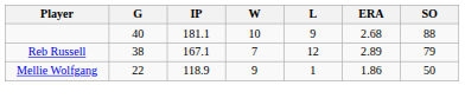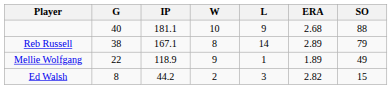 <table class="wikitable sortable">
 <tr>
 <th bgcolor="#DDDDFF" width="16%">Player</th>
 <th bgcolor="#DDDDFF" width="9%">G</th>
 <th bgcolor="#DDDDFF" width="9%">IP</th>
 <th bgcolor="#DDDDFF" width="9%">W</th>
 <th bgcolor="#DDDDFF" width="9%">L</th>
 <th bgcolor="#DDDDFF" width="9%">ERA</th>
 <th bgcolor="#DDDDFF" width="9%">SO</th>
 </tr>
 <tr align="center">
 <td></td>
 <td>40</td>
 <td>181.1</td>
 <td>10</td>
 <td>9</td>
 <td>2.68</td>
 <td>88</td>
 </tr>
 <tr align="center">
 <td><a href='#'>Reb Russell</a></td>
 <td>38</td>
 <td>167.1</td>
-<td>7</td>
-<td>12</td>
+<td>8</td>
+<td>14</td>
 <td>2.89</td>
 <td>79</td>
 </tr>
 <tr align=center>
 <td><a href='#'>Mellie Wolfgang</a></td>
 <td>22</td>
 <td>118.9</td>
 <td>9</td>
 <td>1</td>
-<td>1.86</td>
-<td>50</td>
+<td>1.89</td>
+<td>49</td>
+</tr>
+<tr align=center>
+<td><a href='#'>Ed Walsh</a></td>
+<td>8</td>
+<td>44.2</td>
+<td>2</td>
+<td>3</td>
+<td>2.82</td>
+<td>15</td>
 </tr>
 </table>
